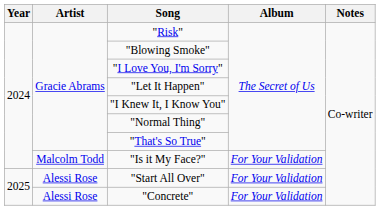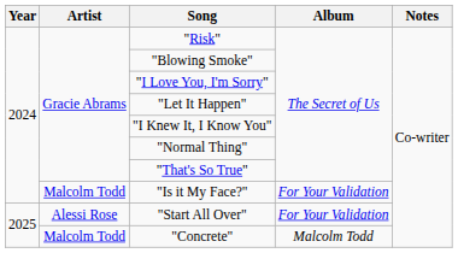 <table class="wikitable plainrowheaders" style="text-align:center;">
 <tr>
 <th>Year</th>
 <th>Artist</th>
 <th>Song</th>
 <th>Album</th>
 <th>Notes</th>
 </tr>
 <tr>
 <td rowspan="8">2024</td>
 <td rowspan="7"><a href='#'>Gracie Abrams</a></td>
 <td>"<a href='#'>Risk</a>"</td>
 <td rowspan="7"><em><a href='#'>The Secret of Us</a></em></td>
 <td rowspan="10">Co-writer</td>
 </tr>
 <tr>
 <td>"Blowing Smoke"</td>
 </tr>
 <tr>
 <td>"<a href='#'>I Love You, I'm Sorry</a>"</td>
 </tr>
 <tr>
 <td>"Let It Happen"</td>
 </tr>
 <tr>
 <td>"I Knew It, I Know You"</td>
 </tr>
 <tr>
 <td>"Normal Thing"</td>
 </tr>
 <tr>
 <td>"<a href='#'>That's So True</a>"</td>
 </tr>
 <tr>
 <td><a href='#'>Malcolm Todd</a></td>
 <td>"Is it My Face?"</td>
 <td><em><a href='#'>For Your Validation</a></em></td>
 </tr>
 <tr>
 <td rowspan="2">2025</td>
 <td><a href='#'>Alessi Rose</a></td>
 <td>"Start All Over"</td>
 <td><em><a href='#'>For Your Validation</a></em></td>
 </tr>
 <tr>
-<td><a href='#'>Alessi Rose</a></td>
+<td><a href='#'>Malcolm Todd</a></td>
 <td>"Concrete"</td>
-<td><em><a href='#'>For Your Validation</a></em></td>
+<td><em>Malcolm Todd</em></td>
 </tr>
 </table>
